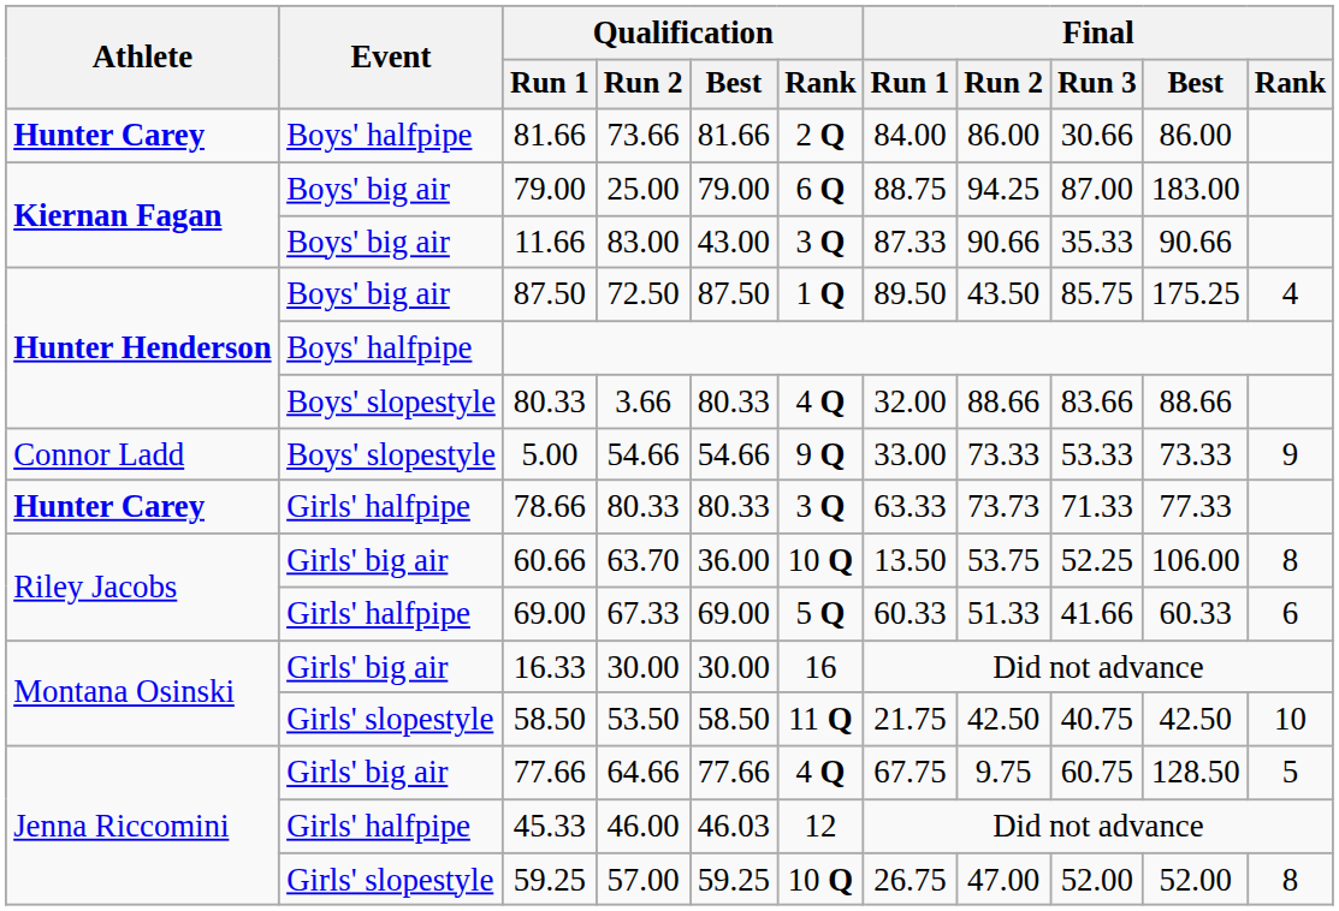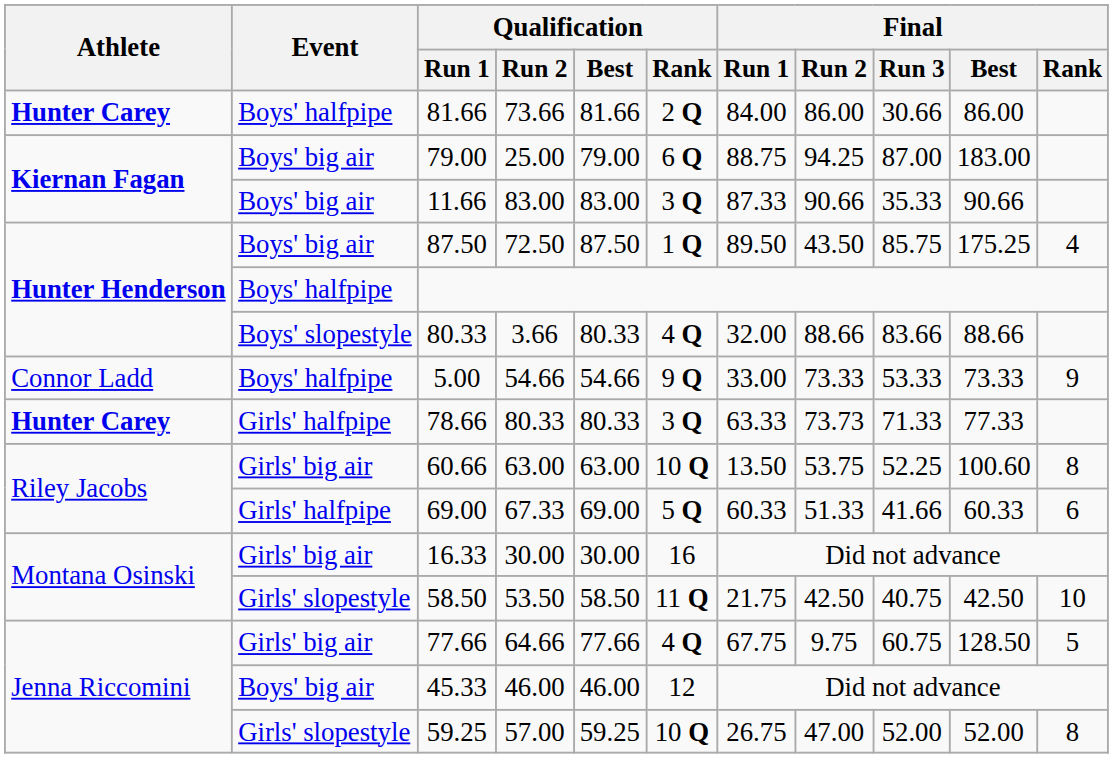 <table class="wikitable" style="font-size:90%">
 <tr>
 <th rowspan=2>Athlete</th>
 <th rowspan=2>Event</th>
 <th colspan=4>Qualification</th>
 <th colspan=5>Final</th>
 </tr>
 <tr style="font-size:95%">
 <th>Run 1</th>
 <th>Run 2</th>
 <th>Best</th>
 <th>Rank</th>
 <th>Run 1</th>
 <th>Run 2</th>
 <th>Run 3</th>
 <th>Best</th>
 <th>Rank</th>
 </tr>
 <tr align=center>
 <td align=left><strong><a href='#'>Hunter Carey</a></strong></td>
 <td align=left><a href='#'>Boys' halfpipe</a></td>
 <td>81.66</td>
 <td>73.66</td>
 <td>81.66</td>
 <td>2 <strong>Q</strong></td>
 <td>84.00</td>
 <td>86.00</td>
 <td>30.66</td>
 <td>86.00</td>
 <td></td>
 </tr>
 <tr align=center>
 <td align=left rowspan=2><strong><a href='#'>Kiernan Fagan</a></strong><br></td>
 <td align=left><a href='#'>Boys' big air</a></td>
 <td>79.00</td>
 <td>25.00</td>
 <td>79.00</td>
 <td>6 <strong>Q</strong></td>
 <td>88.75</td>
 <td>94.25</td>
 <td>87.00</td>
 <td>183.00</td>
 <td></td>
 </tr>
 <tr align=center>
 <td align=left><a href='#'>Boys' big air</a></td>
 <td>11.66</td>
 <td>83.00</td>
-<td>43.00</td>
+<td>83.00</td>
 <td>3 <strong>Q</strong></td>
 <td>87.33</td>
 <td>90.66</td>
 <td>35.33</td>
 <td>90.66</td>
 <td></td>
 </tr>
 <tr align=center>
 <td align=left rowspan=3><strong><a href='#'>Hunter Henderson</a></strong><br></td>
 <td align=left><a href='#'>Boys' big air</a></td>
 <td>87.50</td>
 <td>72.50</td>
 <td>87.50</td>
 <td>1 <strong>Q</strong></td>
 <td>89.50</td>
 <td>43.50</td>
 <td>85.75</td>
 <td>175.25</td>
 <td>4</td>
 </tr>
 <tr align=center>
 <td align=left><a href='#'>Boys' halfpipe</a></td>
 <td colspan=9></td>
 </tr>
 <tr align=center>
 <td align=left><a href='#'>Boys' slopestyle</a></td>
 <td>80.33</td>
 <td>3.66</td>
 <td>80.33</td>
 <td>4 <strong>Q</strong></td>
 <td>32.00</td>
 <td>88.66</td>
 <td>83.66</td>
 <td>88.66</td>
 <td></td>
 </tr>
 <tr align=center>
 <td align=left><a href='#'>Connor Ladd</a></td>
-<td align=left><a href='#'>Boys' slopestyle</a></td>
+<td align=left><a href='#'>Boys' halfpipe</a></td>
 <td>5.00</td>
 <td>54.66</td>
 <td>54.66</td>
 <td>9 <strong>Q</strong></td>
 <td>33.00</td>
 <td>73.33</td>
 <td>53.33</td>
 <td>73.33</td>
 <td>9</td>
 </tr>
 <tr align=center>
 <td align=left><strong><a href='#'>Hunter Carey</a></strong></td>
 <td align=left><a href='#'>Girls' halfpipe</a></td>
 <td>78.66</td>
 <td>80.33</td>
 <td>80.33</td>
 <td>3 <strong>Q</strong></td>
 <td>63.33</td>
 <td>73.73</td>
 <td>71.33</td>
 <td>77.33</td>
 <td></td>
 </tr>
 <tr align=center>
 <td align=left rowspan=2><a href='#'>Riley Jacobs</a><br></td>
 <td align=left><a href='#'>Girls' big air</a></td>
 <td>60.66</td>
-<td>63.70</td>
-<td>36.00</td>
+<td>63.00</td>
+<td>63.00</td>
 <td>10 <strong>Q</strong></td>
 <td>13.50</td>
 <td>53.75</td>
 <td>52.25</td>
-<td>106.00</td>
+<td>100.60</td>
 <td>8</td>
 </tr>
 <tr align=center>
 <td align=left><a href='#'>Girls' halfpipe</a></td>
 <td>69.00</td>
 <td>67.33</td>
 <td>69.00</td>
 <td>5 <strong>Q</strong></td>
 <td>60.33</td>
 <td>51.33</td>
 <td>41.66</td>
 <td>60.33</td>
 <td>6</td>
 </tr>
 <tr align=center>
 <td align=left rowspan=2><a href='#'>Montana Osinski</a><br></td>
 <td align=left><a href='#'>Girls' big air</a></td>
 <td>16.33</td>
 <td>30.00</td>
 <td>30.00</td>
 <td>16</td>
 <td colspan=5>Did not advance</td>
 </tr>
 <tr align=center>
 <td align=left><a href='#'>Girls' slopestyle</a></td>
 <td>58.50</td>
 <td>53.50</td>
 <td>58.50</td>
 <td>11 <strong>Q</strong></td>
 <td>21.75</td>
 <td>42.50</td>
 <td>40.75</td>
 <td>42.50</td>
 <td>10</td>
 </tr>
 <tr align=center>
 <td align=left rowspan=3><a href='#'>Jenna Riccomini</a><br></td>
 <td align=left><a href='#'>Girls' big air</a></td>
 <td>77.66</td>
 <td>64.66</td>
 <td>77.66</td>
 <td>4 <strong>Q</strong></td>
 <td>67.75</td>
 <td>9.75</td>
 <td>60.75</td>
 <td>128.50</td>
 <td>5</td>
 </tr>
 <tr align=center>
-<td align=left><a href='#'>Girls' halfpipe</a></td>
+<td align=left><a href='#'>Boys' big air</a></td>
 <td>45.33</td>
 <td>46.00</td>
-<td>46.03</td>
+<td>46.00</td>
 <td>12</td>
 <td colspan=5>Did not advance</td>
 </tr>
 <tr align=center>
 <td align=left><a href='#'>Girls' slopestyle</a></td>
 <td>59.25</td>
 <td>57.00</td>
 <td>59.25</td>
 <td>10 <strong>Q</strong></td>
 <td>26.75</td>
 <td>47.00</td>
 <td>52.00</td>
 <td>52.00</td>
 <td>8</td>
 </tr>
 </table>
